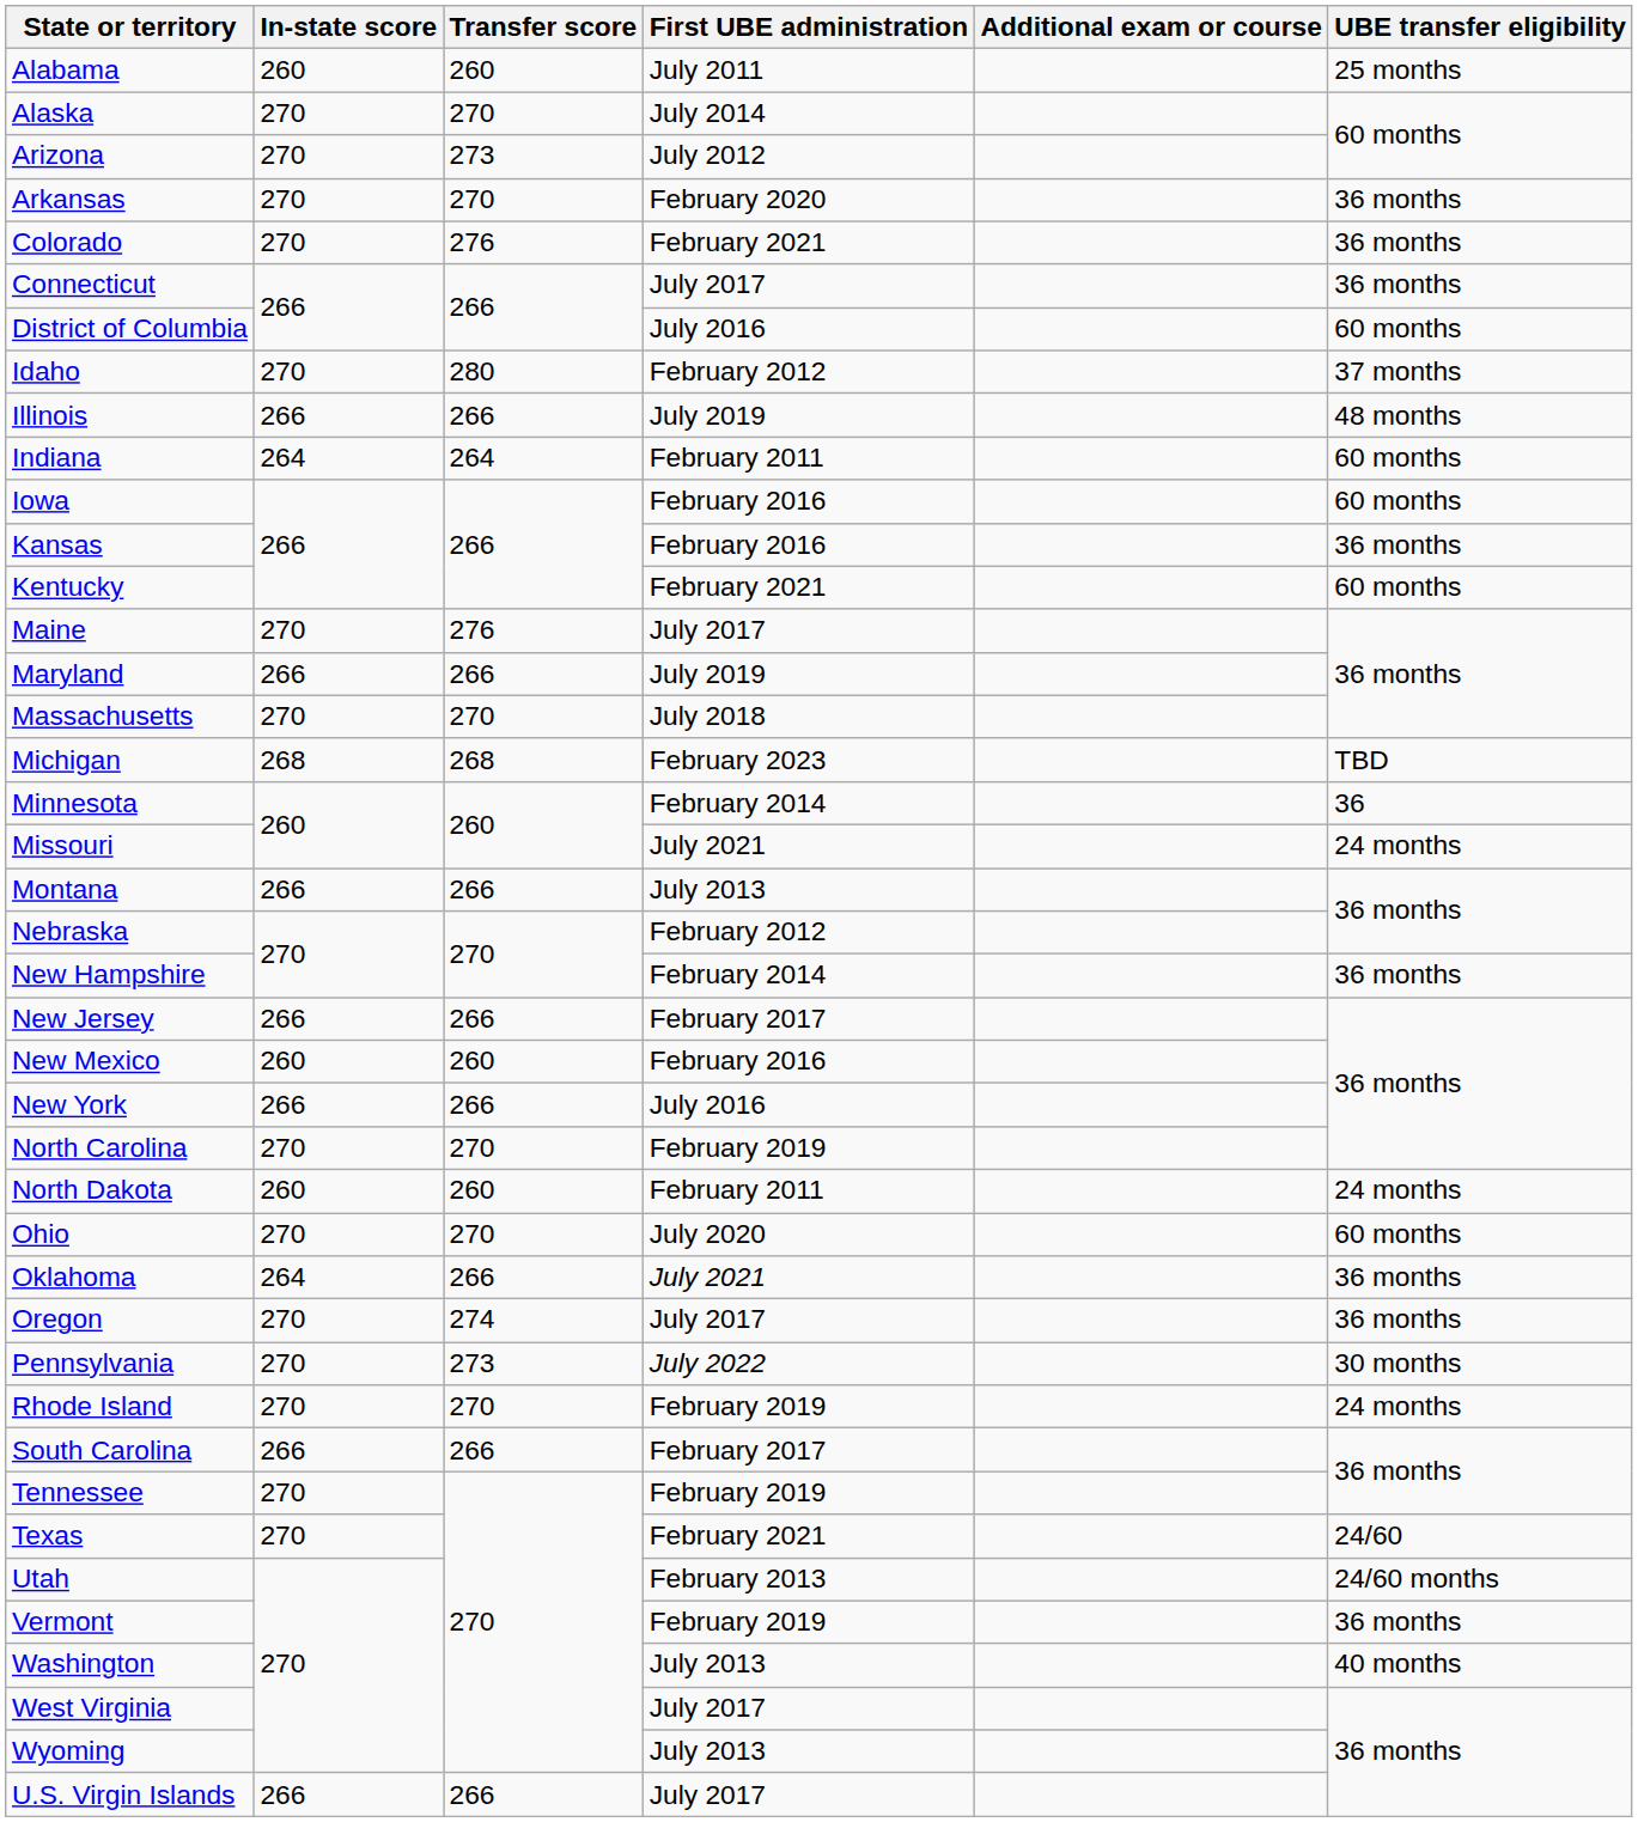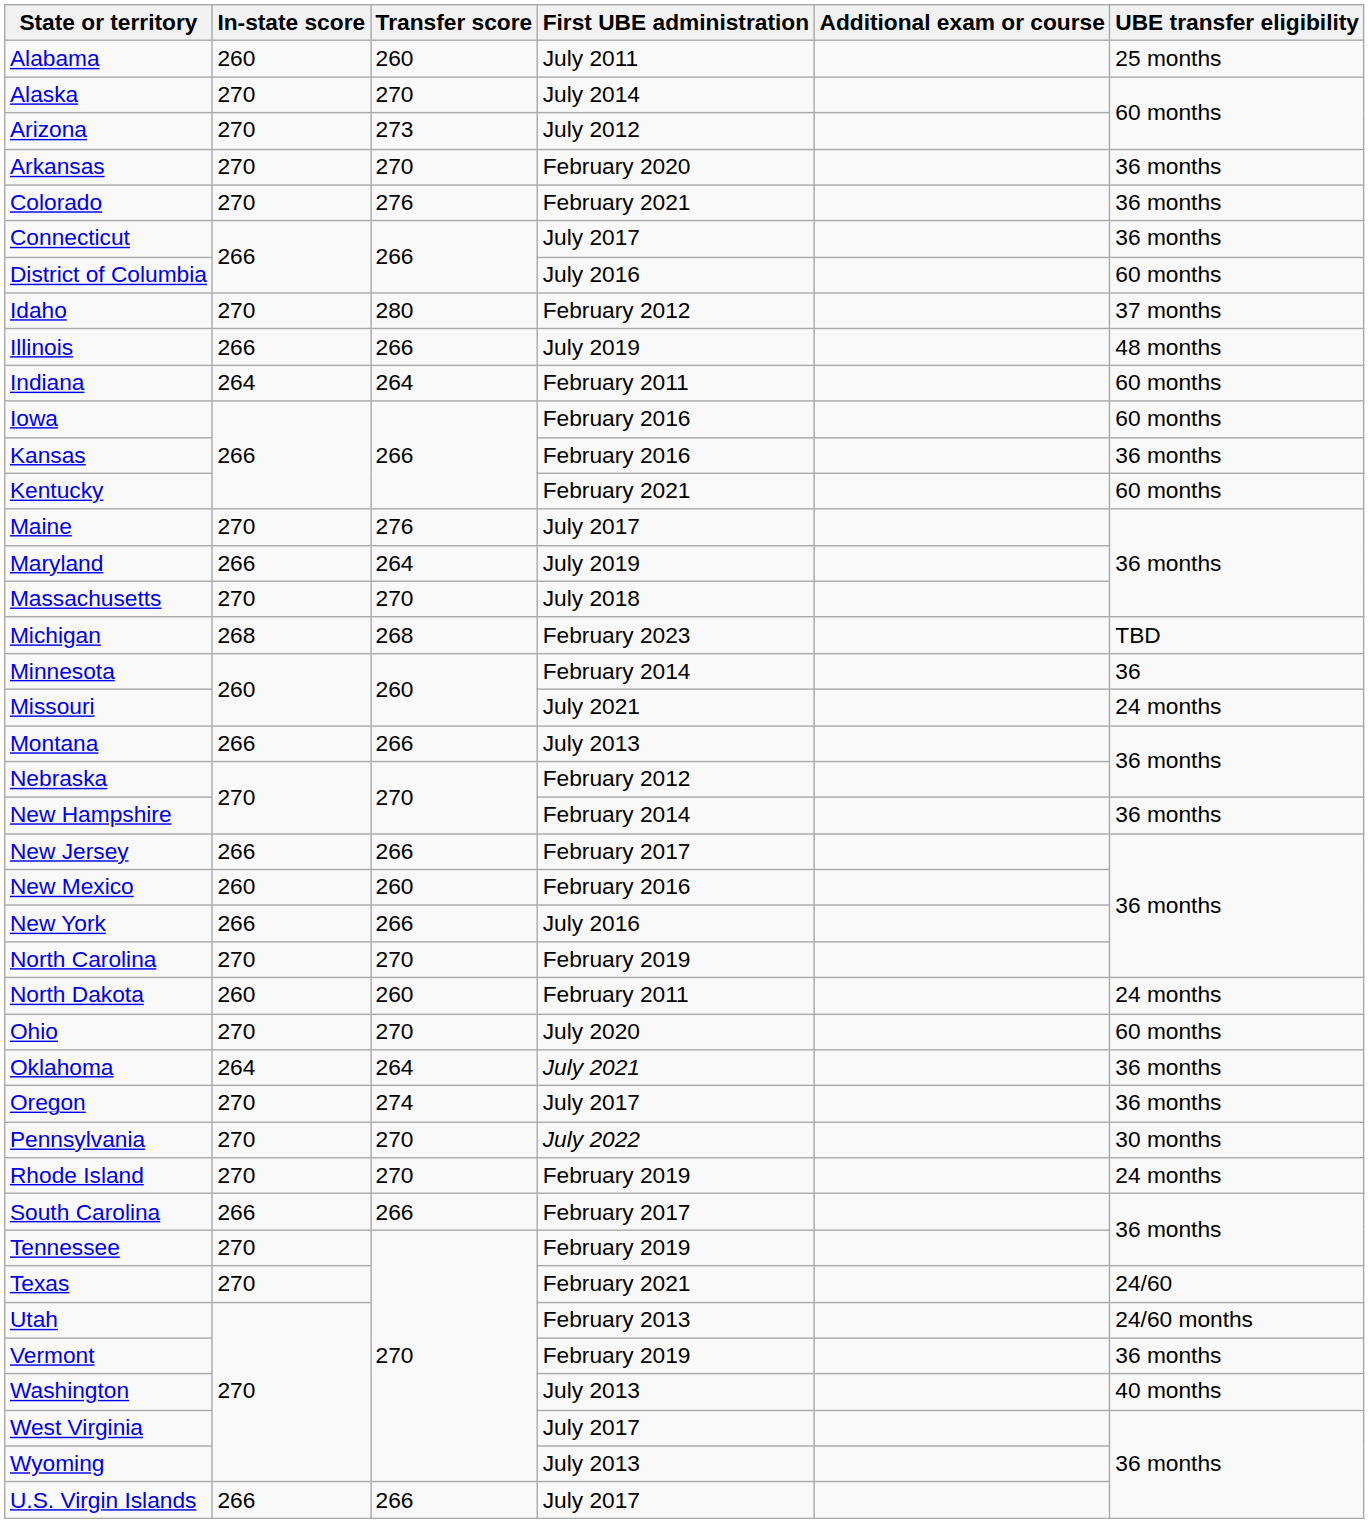 <table class="wikitable sortable">
 <tr>
 <th>State or territory</th>
 <th>In-state score</th>
 <th>Transfer score</th>
 <th>First UBE administration</th>
 <th>Additional exam or course</th>
 <th>UBE transfer eligibility</th>
 </tr>
 <tr>
 <td><a href='#'>Alabama</a></td>
 <td>260</td>
 <td>260</td>
 <td>July 2011</td>
 <td></td>
 <td>25 months</td>
 </tr>
 <tr>
 <td><a href='#'>Alaska</a></td>
 <td>270</td>
 <td>270</td>
 <td>July 2014</td>
 <td></td>
 <td rowspan="2">60 months</td>
 </tr>
 <tr>
 <td><a href='#'>Arizona</a></td>
 <td>270</td>
 <td>273</td>
 <td>July 2012</td>
 <td></td>
 </tr>
 <tr>
 <td><a href='#'>Arkansas</a></td>
 <td>270</td>
 <td>270</td>
 <td>February 2020</td>
 <td></td>
 <td>36 months</td>
 </tr>
 <tr>
 <td><a href='#'>Colorado</a></td>
 <td>270</td>
 <td>276</td>
 <td>February 2021</td>
 <td></td>
 <td>36 months</td>
 </tr>
 <tr>
 <td><a href='#'>Connecticut</a></td>
 <td rowspan="2">266</td>
 <td rowspan="2">266</td>
 <td>July 2017</td>
 <td></td>
 <td>36 months</td>
 </tr>
 <tr>
 <td><a href='#'>District of Columbia</a></td>
 <td>July 2016</td>
 <td></td>
 <td>60 months</td>
 </tr>
 <tr>
 <td><a href='#'>Idaho</a></td>
 <td>270</td>
 <td>280</td>
 <td>February 2012</td>
 <td></td>
 <td>37 months</td>
 </tr>
 <tr>
 <td><a href='#'>Illinois</a></td>
 <td>266</td>
 <td>266</td>
 <td>July 2019</td>
 <td></td>
 <td>48 months</td>
 </tr>
 <tr>
 <td><a href='#'>Indiana</a></td>
 <td>264</td>
 <td>264</td>
 <td>February 2011</td>
 <td></td>
 <td>60 months</td>
 </tr>
 <tr>
 <td><a href='#'>Iowa</a></td>
 <td rowspan="3">266</td>
 <td rowspan="3">266</td>
 <td>February 2016 </td>
 <td></td>
 <td>60 months</td>
 </tr>
 <tr>
 <td><a href='#'>Kansas</a></td>
 <td>February 2016</td>
 <td></td>
 <td>36 months</td>
 </tr>
 <tr>
 <td><a href='#'>Kentucky</a></td>
 <td>February 2021</td>
 <td></td>
 <td>60 months</td>
 </tr>
 <tr>
 <td><a href='#'>Maine</a></td>
 <td>270</td>
 <td>276</td>
 <td>July 2017</td>
 <td></td>
 <td rowspan="3">36 months</td>
 </tr>
 <tr>
 <td><a href='#'>Maryland</a></td>
 <td>266</td>
-<td>266</td>
+<td>264</td>
 <td>July 2019</td>
 <td></td>
 </tr>
 <tr>
 <td><a href='#'>Massachusetts</a></td>
 <td>270</td>
 <td>270</td>
 <td>July 2018 </td>
 <td></td>
 </tr>
 <tr>
 <td><a href='#'>Michigan</a></td>
 <td>268</td>
 <td>268</td>
 <td>February 2023</td>
 <td></td>
 <td>TBD</td>
 </tr>
 <tr>
 <td><a href='#'>Minnesota</a></td>
 <td rowspan="2">260</td>
 <td rowspan="2">260</td>
 <td>February 2014</td>
 <td></td>
 <td>36</td>
 </tr>
 <tr>
 <td><a href='#'>Missouri</a></td>
 <td>July 2021</td>
 <td></td>
 <td>24 months</td>
 </tr>
 <tr>
 <td><a href='#'>Montana</a></td>
 <td>266</td>
 <td>266</td>
 <td>July 2013 </td>
 <td></td>
 <td rowspan="2">36 months</td>
 </tr>
 <tr>
 <td><a href='#'>Nebraska</a></td>
 <td rowspan="2">270</td>
 <td rowspan="2">270</td>
 <td>February 2012</td>
 <td></td>
 </tr>
 <tr>
 <td><a href='#'>New Hampshire</a></td>
 <td>February 2014</td>
 <td></td>
 <td>36 months</td>
 </tr>
 <tr>
 <td><a href='#'>New Jersey</a></td>
 <td>266</td>
 <td>266</td>
 <td>February 2017</td>
 <td></td>
 <td rowspan="4">36 months</td>
 </tr>
 <tr>
 <td><a href='#'>New Mexico</a></td>
 <td>260</td>
 <td>260</td>
 <td>February 2016</td>
 <td></td>
 </tr>
 <tr>
 <td><a href='#'>New York</a></td>
 <td>266</td>
 <td>266</td>
 <td>July 2016 </td>
 <td></td>
 </tr>
 <tr>
 <td><a href='#'>North Carolina</a></td>
 <td>270</td>
 <td>270</td>
 <td>February 2019</td>
 <td></td>
 </tr>
 <tr>
 <td><a href='#'>North Dakota</a></td>
 <td>260</td>
 <td>260</td>
 <td>February 2011</td>
 <td></td>
 <td>24 months</td>
 </tr>
 <tr>
 <td><a href='#'>Ohio</a></td>
 <td>270</td>
 <td>270</td>
 <td>July 2020</td>
 <td></td>
 <td>60 months</td>
 </tr>
 <tr>
 <td><a href='#'>Oklahoma</a></td>
 <td>264</td>
-<td>266</td>
+<td>264</td>
 <td><em>July 2021</em></td>
 <td></td>
 <td>36 months</td>
 </tr>
 <tr>
 <td><a href='#'>Oregon</a></td>
 <td>270</td>
 <td>274</td>
 <td>July 2017</td>
 <td></td>
 <td>36 months</td>
 </tr>
 <tr>
 <td><a href='#'>Pennsylvania</a></td>
 <td>270</td>
-<td>273</td>
+<td>270</td>
 <td><em>July 2022</em></td>
 <td></td>
 <td>30 months</td>
 </tr>
 <tr>
 <td><a href='#'>Rhode Island</a></td>
 <td>270</td>
 <td>270</td>
 <td>February 2019</td>
 <td></td>
 <td>24 months</td>
 </tr>
 <tr>
 <td><a href='#'>South Carolina</a></td>
 <td>266</td>
 <td>266</td>
 <td>February 2017</td>
 <td></td>
 <td rowspan="2">36 months</td>
 </tr>
 <tr>
 <td><a href='#'>Tennessee</a></td>
 <td>270</td>
 <td rowspan="7">270</td>
 <td>February 2019</td>
 <td></td>
 </tr>
 <tr>
 <td><a href='#'>Texas</a></td>
 <td>270</td>
 <td>February 2021</td>
 <td></td>
 <td>24/60</td>
 </tr>
 <tr>
 <td><a href='#'>Utah</a></td>
 <td rowspan="5">270</td>
 <td>February 2013</td>
 <td></td>
 <td>24/60 months</td>
 </tr>
 <tr>
 <td><a href='#'>Vermont</a></td>
 <td>February 2019</td>
 <td></td>
 <td>36 months</td>
 </tr>
 <tr>
 <td><a href='#'>Washington</a></td>
 <td>July 2013</td>
 <td></td>
 <td>40 months</td>
 </tr>
 <tr>
 <td><a href='#'>West Virginia</a></td>
 <td>July 2017</td>
 <td></td>
 <td rowspan="3">36 months</td>
 </tr>
 <tr>
 <td><a href='#'>Wyoming</a></td>
 <td>July 2013</td>
 <td></td>
 </tr>
 <tr>
 <td data-sort-value="Z U.S. Virgin Islands"><a href='#'>U.S. Virgin Islands</a></td>
 <td>266</td>
 <td>266</td>
 <td>July 2017</td>
 <td></td>
 </tr>
 </table>
